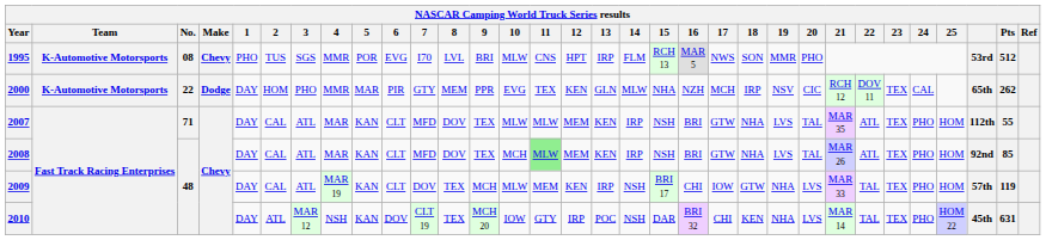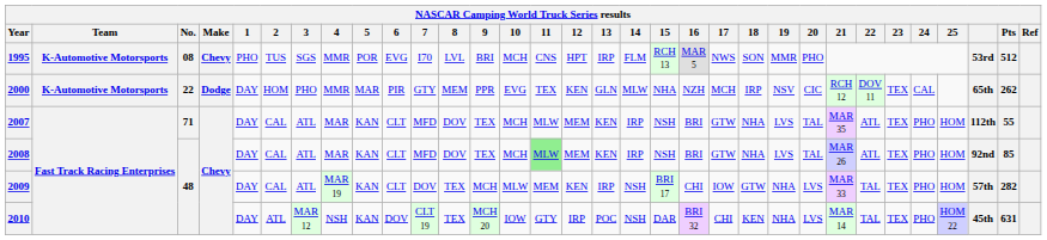 <table class="wikitable" style="text-align:center; font-size:75%">
 <tr>
 <th colspan=45><a href='#'>NASCAR Camping World Truck Series</a> results</th>
 </tr>
 <tr>
 <th>Year</th>
 <th>Team</th>
 <th>No.</th>
 <th>Make</th>
 <th>1</th>
 <th>2</th>
 <th>3</th>
 <th>4</th>
 <th>5</th>
 <th>6</th>
 <th>7</th>
 <th>8</th>
 <th>9</th>
 <th>10</th>
 <th>11</th>
 <th>12</th>
 <th>13</th>
 <th>14</th>
 <th>15</th>
 <th>16</th>
 <th>17</th>
 <th>18</th>
 <th>19</th>
 <th>20</th>
 <th>21</th>
 <th>22</th>
 <th>23</th>
 <th>24</th>
 <th>25</th>
 <th></th>
 <th>Pts</th>
 <th>Ref</th>
 </tr>
 <tr>
 <th><a href='#'>1995</a></th>
 <th nowrap><a href='#'>K-Automotive Motorsports</a></th>
 <th>08</th>
 <th><a href='#'>Chevy</a></th>
 <td><a href='#'>PHO</a></td>
 <td><a href='#'>TUS</a></td>
 <td><a href='#'>SGS</a></td>
 <td><a href='#'>MMR</a></td>
 <td><a href='#'>POR</a></td>
 <td><a href='#'>EVG</a></td>
 <td><a href='#'>I70</a></td>
 <td><a href='#'>LVL</a></td>
 <td><a href='#'>BRI</a></td>
-<td><a href='#'>MLW</a></td>
+<td><a href='#'>MCH</a></td>
 <td><a href='#'>CNS</a></td>
 <td><a href='#'>HPT</a></td>
 <td><a href='#'>IRP</a></td>
 <td><a href='#'>FLM</a></td>
 <td style="background:#DFFFDF;"><a href='#'>RCH</a><br><small>13</small></td>
 <td style="background:#DFDFDF;"><a href='#'>MAR</a><br><small>5</small></td>
 <td><a href='#'>NWS</a></td>
 <td><a href='#'>SON</a></td>
 <td><a href='#'>MMR</a></td>
 <td><a href='#'>PHO</a></td>
 <td colspan=5></td>
 <th>53rd</th>
 <th>512</th>
 <th></th>
 </tr>
 <tr>
 <th><a href='#'>2000</a></th>
 <th nowrap><a href='#'>K-Automotive Motorsports</a></th>
 <th>22</th>
 <th><a href='#'>Dodge</a></th>
 <td><a href='#'>DAY</a></td>
 <td><a href='#'>HOM</a></td>
 <td><a href='#'>PHO</a></td>
 <td><a href='#'>MMR</a></td>
 <td><a href='#'>MAR</a></td>
 <td><a href='#'>PIR</a></td>
 <td><a href='#'>GTY</a></td>
 <td><a href='#'>MEM</a></td>
 <td><a href='#'>PPR</a></td>
 <td><a href='#'>EVG</a></td>
 <td><a href='#'>TEX</a></td>
 <td><a href='#'>KEN</a></td>
 <td><a href='#'>GLN</a></td>
 <td><a href='#'>MLW</a></td>
 <td><a href='#'>NHA</a></td>
 <td><a href='#'>NZH</a></td>
 <td><a href='#'>MCH</a></td>
 <td><a href='#'>IRP</a></td>
 <td><a href='#'>NSV</a></td>
 <td><a href='#'>CIC</a></td>
 <td style="background:#DFFFDF;"><a href='#'>RCH</a><br><small>12</small></td>
 <td style="background:#DFFFDF;"><a href='#'>DOV</a><br><small>11</small></td>
 <td><a href='#'>TEX</a></td>
 <td><a href='#'>CAL</a></td>
 <td></td>
 <th>65th</th>
 <th>262</th>
 <th></th>
 </tr>
 <tr>
 <th><a href='#'>2007</a></th>
 <th rowspan=4  nowrap><a href='#'>Fast Track Racing Enterprises</a></th>
 <th>71</th>
 <th rowspan=4><a href='#'>Chevy</a></th>
 <td><a href='#'>DAY</a></td>
 <td><a href='#'>CAL</a></td>
 <td><a href='#'>ATL</a></td>
 <td><a href='#'>MAR</a></td>
 <td><a href='#'>KAN</a></td>
 <td><a href='#'>CLT</a></td>
 <td><a href='#'>MFD</a></td>
 <td><a href='#'>DOV</a></td>
 <td><a href='#'>TEX</a></td>
-<td><a href='#'>MLW</a></td>
+<td><a href='#'>MCH</a></td>
 <td><a href='#'>MLW</a></td>
 <td><a href='#'>MEM</a></td>
 <td><a href='#'>KEN</a></td>
 <td><a href='#'>IRP</a></td>
 <td><a href='#'>NSH</a></td>
 <td><a href='#'>BRI</a></td>
 <td><a href='#'>GTW</a></td>
 <td><a href='#'>NHA</a></td>
 <td><a href='#'>LVS</a></td>
 <td><a href='#'>TAL</a></td>
 <td style="background:#EFCFFF;"><a href='#'>MAR</a><br><small>35</small></td>
 <td><a href='#'>ATL</a></td>
 <td><a href='#'>TEX</a></td>
 <td><a href='#'>PHO</a></td>
 <td><a href='#'>HOM</a></td>
 <th>112th</th>
 <th>55</th>
 <th></th>
 </tr>
 <tr>
 <th><a href='#'>2008</a></th>
 <th rowspan=3>48</th>
 <td><a href='#'>DAY</a></td>
 <td><a href='#'>CAL</a></td>
 <td><a href='#'>ATL</a></td>
 <td><a href='#'>MAR</a></td>
 <td><a href='#'>KAN</a></td>
 <td><a href='#'>CLT</a></td>
 <td><a href='#'>MFD</a></td>
 <td><a href='#'>DOV</a></td>
 <td><a href='#'>TEX</a></td>
 <td><a href='#'>MCH</a></td>
 <td style="background: lightgreen;"><a href='#'>MLW</a></td>
 <td><a href='#'>MEM</a></td>
 <td><a href='#'>KEN</a></td>
 <td><a href='#'>IRP</a></td>
 <td><a href='#'>NSH</a></td>
 <td><a href='#'>BRI</a></td>
 <td><a href='#'>GTW</a></td>
 <td><a href='#'>NHA</a></td>
 <td><a href='#'>LVS</a></td>
 <td><a href='#'>TAL</a></td>
 <td style="background:#CFCFFF;"><a href='#'>MAR</a><br><small>26</small></td>
 <td><a href='#'>ATL</a></td>
 <td><a href='#'>TEX</a></td>
 <td><a href='#'>PHO</a></td>
 <td><a href='#'>HOM</a></td>
 <th>92nd</th>
 <th>85</th>
 <th></th>
 </tr>
 <tr>
 <th><a href='#'>2009</a></th>
 <td><a href='#'>DAY</a></td>
 <td><a href='#'>CAL</a></td>
 <td><a href='#'>ATL</a></td>
 <td style="background:#DFFFDF;"><a href='#'>MAR</a><br><small>19</small></td>
 <td><a href='#'>KAN</a></td>
 <td><a href='#'>CLT</a></td>
 <td><a href='#'>DOV</a></td>
 <td><a href='#'>TEX</a></td>
 <td><a href='#'>MCH</a></td>
 <td><a href='#'>MLW</a></td>
 <td><a href='#'>MEM</a></td>
 <td><a href='#'>KEN</a></td>
 <td><a href='#'>IRP</a></td>
 <td><a href='#'>NSH</a></td>
 <td style="background:#DFFFDF;"><a href='#'>BRI</a><br><small>17</small></td>
 <td><a href='#'>CHI</a></td>
 <td><a href='#'>IOW</a></td>
 <td><a href='#'>GTW</a></td>
 <td><a href='#'>NHA</a></td>
 <td><a href='#'>LVS</a></td>
 <td style="background:#EFCFFF;"><a href='#'>MAR</a><br><small>33</small></td>
 <td><a href='#'>TAL</a></td>
 <td><a href='#'>TEX</a></td>
 <td><a href='#'>PHO</a></td>
 <td><a href='#'>HOM</a></td>
 <th>57th</th>
-<th>119</th>
+<th>282</th>
 <th></th>
 </tr>
 <tr>
 <th><a href='#'>2010</a></th>
 <td><a href='#'>DAY</a></td>
 <td><a href='#'>ATL</a></td>
 <td style="background:#DFFFDF;"><a href='#'>MAR</a><br><small>12</small></td>
 <td><a href='#'>NSH</a></td>
 <td><a href='#'>KAN</a></td>
 <td><a href='#'>DOV</a></td>
 <td style="background:#DFFFDF;"><a href='#'>CLT</a><br><small>19</small></td>
 <td><a href='#'>TEX</a></td>
 <td style="background:#DFFFDF;"><a href='#'>MCH</a><br><small>20</small></td>
 <td><a href='#'>IOW</a></td>
 <td><a href='#'>GTY</a></td>
 <td><a href='#'>IRP</a></td>
 <td><a href='#'>POC</a></td>
 <td><a href='#'>NSH</a></td>
 <td><a href='#'>DAR</a></td>
 <td style="background:#EFCFFF;"><a href='#'>BRI</a><br><small>32</small></td>
 <td><a href='#'>CHI</a></td>
 <td><a href='#'>KEN</a></td>
 <td><a href='#'>NHA</a></td>
 <td><a href='#'>LVS</a></td>
 <td style="background:#DFFFDF;"><a href='#'>MAR</a><br><small>14</small></td>
 <td><a href='#'>TAL</a></td>
 <td><a href='#'>TEX</a></td>
 <td><a href='#'>PHO</a></td>
 <td style="background:#CFCFFF;"><a href='#'>HOM</a><br><small>22</small></td>
 <th>45th</th>
 <th>631</th>
 <th></th>
 </tr>
 </table>
